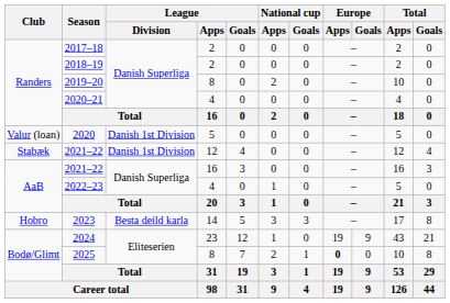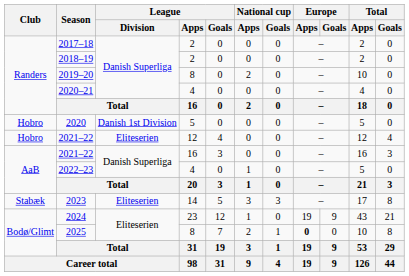 <table class="wikitable" style="text-align:center">
 <tr>
 <th rowspan="2">Club</th>
 <th rowspan="2">Season</th>
 <th colspan="3">League</th>
 <th colspan="2">National cup</th>
 <th colspan="2">Europe</th>
 <th colspan="2">Total</th>
 </tr>
 <tr>
 <th>Division</th>
 <th>Apps</th>
 <th>Goals</th>
 <th>Apps</th>
 <th>Goals</th>
 <th>Apps</th>
 <th>Goals</th>
 <th>Apps</th>
 <th>Goals</th>
 </tr>
 <tr>
 <td rowspan="5"><a href='#'>Randers</a></td>
 <td><a href='#'>2017–18</a></td>
 <td rowspan="4"><a href='#'>Danish Superliga</a></td>
 <td>2</td>
 <td>0</td>
 <td>0</td>
 <td>0</td>
 <td colspan="2">–</td>
 <td>2</td>
 <td>0</td>
 </tr>
 <tr>
 <td><a href='#'>2018–19</a></td>
 <td>2</td>
 <td>0</td>
 <td>0</td>
 <td>0</td>
 <td colspan="2">–</td>
 <td>2</td>
 <td>0</td>
 </tr>
 <tr>
 <td><a href='#'>2019–20</a></td>
 <td>8</td>
 <td>0</td>
 <td>2</td>
 <td>0</td>
 <td colspan="2">–</td>
 <td>10</td>
 <td>0</td>
 </tr>
 <tr>
 <td><a href='#'>2020–21</a></td>
 <td>4</td>
 <td>0</td>
 <td>0</td>
 <td>0</td>
 <td colspan="2">–</td>
 <td>4</td>
 <td>0</td>
 </tr>
 <tr>
 <th colspan="2">Total</th>
 <th>16</th>
 <th>0</th>
 <th>2</th>
 <th>0</th>
 <th colspan="2">–</th>
 <th>18</th>
 <th>0</th>
 </tr>
 <tr>
-<td><a href='#'>Valur</a> (loan)</td>
+<td><a href='#'>Hobro</a></td>
 <td><a href='#'>2020</a></td>
 <td><a href='#'>Danish 1st Division</a></td>
 <td>5</td>
 <td>0</td>
 <td>0</td>
 <td>0</td>
 <td colspan="2">–</td>
 <td>5</td>
 <td>0</td>
 </tr>
 <tr>
-<td><a href='#'>Stabæk</a></td>
+<td><a href='#'>Hobro</a></td>
 <td><a href='#'>2021–22</a></td>
-<td><a href='#'>Danish 1st Division</a></td>
+<td><a href='#'>Eliteserien</a></td>
 <td>12</td>
 <td>4</td>
 <td>0</td>
 <td>0</td>
 <td colspan="2">–</td>
 <td>12</td>
 <td>4</td>
 </tr>
 <tr>
 <td rowspan="3"><a href='#'>AaB</a></td>
 <td><a href='#'>2021–22</a></td>
 <td rowspan="2">Danish Superliga</td>
 <td>16</td>
 <td>3</td>
 <td>0</td>
 <td>0</td>
 <td colspan="2">–</td>
 <td>16</td>
 <td>3</td>
 </tr>
 <tr>
 <td><a href='#'>2022–23</a></td>
 <td>4</td>
 <td>0</td>
 <td>1</td>
 <td>0</td>
 <td colspan="2">–</td>
 <td>5</td>
 <td>0</td>
 </tr>
 <tr>
 <th colspan="2">Total</th>
 <th>20</th>
 <th>3</th>
 <th>1</th>
 <th>0</th>
 <th colspan="2">–</th>
 <th>21</th>
 <th>3</th>
 </tr>
 <tr>
-<td><a href='#'>Hobro</a></td>
+<td><a href='#'>Stabæk</a></td>
 <td><a href='#'>2023</a></td>
-<td><a href='#'>Besta deild karla</a></td>
+<td><a href='#'>Eliteserien</a></td>
 <td>14</td>
 <td>5</td>
 <td>3</td>
 <td>3</td>
 <td colspan="2">–</td>
 <td>17</td>
 <td>8</td>
 </tr>
 <tr>
 <td rowspan="3"><a href='#'>Bodø/Glimt</a></td>
 <td><a href='#'>2024</a></td>
 <td rowspan="2">Eliteserien</td>
 <td>23</td>
 <td>12</td>
 <td>1</td>
 <td>0</td>
 <td>19</td>
 <td>9</td>
 <td>43</td>
 <td>21</td>
 </tr>
 <tr>
 <td><a href='#'>2025</a></td>
 <td>8</td>
 <td>7</td>
 <td>2</td>
 <td>1</td>
 <td><strong>0</strong></td>
 <td>0</td>
 <td>10</td>
 <td>8</td>
 </tr>
 <tr>
 <th colspan="2">Total</th>
 <th>31</th>
 <th>19</th>
 <th>3</th>
 <th>1</th>
 <th>19</th>
 <th>9</th>
 <th>53</th>
 <th>29</th>
 </tr>
 <tr>
 <th colspan="3">Career total</th>
 <th>98</th>
 <th>31</th>
 <th>9</th>
 <th>4</th>
 <th>19</th>
 <th>9</th>
 <th>126</th>
 <th>44</th>
 </tr>
 </table>
